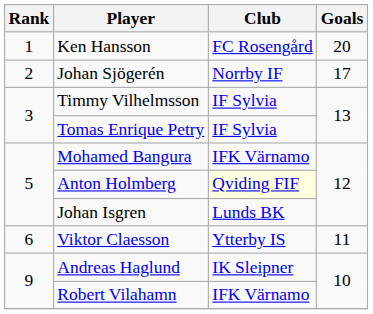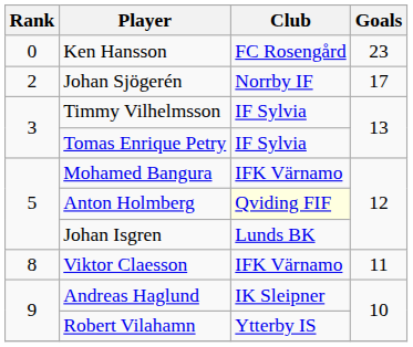 <table class="wikitable" style="text-align:center">
 <tr>
 <th>Rank</th>
 <th>Player</th>
 <th>Club</th>
 <th>Goals</th>
 </tr>
 <tr>
-<td>1</td>
+<td>0</td>
 <td align="left"> Ken Hansson</td>
 <td align="left"><a href='#'>FC Rosengård</a></td>
-<td>20</td>
+<td>23</td>
 </tr>
 <tr>
 <td>2</td>
 <td align="left"> Johan Sjögerén</td>
 <td align="left"><a href='#'>Norrby IF</a></td>
 <td>17</td>
 </tr>
 <tr>
 <td rowspan="2">3</td>
 <td align="left"> Timmy Vilhelmsson</td>
 <td align="left"><a href='#'>IF Sylvia</a></td>
 <td rowspan="2">13</td>
 </tr>
 <tr>
 <td align="left"> <a href='#'>Tomas Enrique Petry</a></td>
 <td align="left"><a href='#'>IF Sylvia</a></td>
 </tr>
 <tr>
 <td rowspan="3">5</td>
 <td align="left"> <a href='#'>Mohamed Bangura</a></td>
 <td align="left"><a href='#'>IFK Värnamo</a></td>
 <td rowspan="3">12</td>
 </tr>
 <tr>
 <td align="left"> <a href='#'>Anton Holmberg</a></td>
 <td align="left" style="background: lightyellow;"><a href='#'>Qviding FIF</a></td>
 </tr>
 <tr>
 <td align="left"> Johan Isgren</td>
 <td align="left"><a href='#'>Lunds BK</a></td>
 </tr>
 <tr>
-<td>6</td>
+<td>8</td>
 <td align="left"> <a href='#'>Viktor Claesson</a></td>
-<td align="left"><a href='#'>Ytterby IS</a></td>
+<td align="left"><a href='#'>IFK Värnamo</a></td>
 <td>11</td>
 </tr>
 <tr>
 <td rowspan="2">9</td>
 <td align="left"> <a href='#'>Andreas Haglund</a></td>
 <td align="left"><a href='#'>IK Sleipner</a></td>
 <td rowspan="2">10</td>
 </tr>
 <tr>
 <td align="left"> <a href='#'>Robert Vilahamn</a></td>
-<td align="left"><a href='#'>IFK Värnamo</a></td>
+<td align="left"><a href='#'>Ytterby IS</a></td>
 </tr>
 <tr>
 </tr>
 </table>
